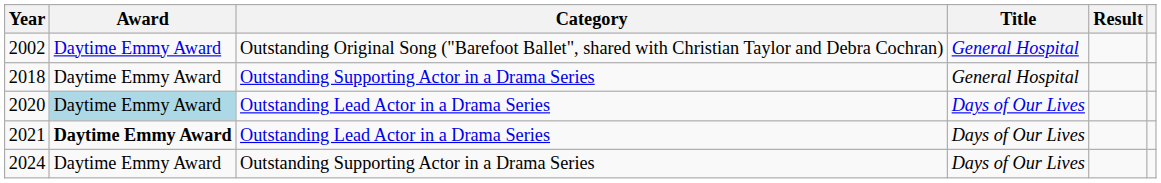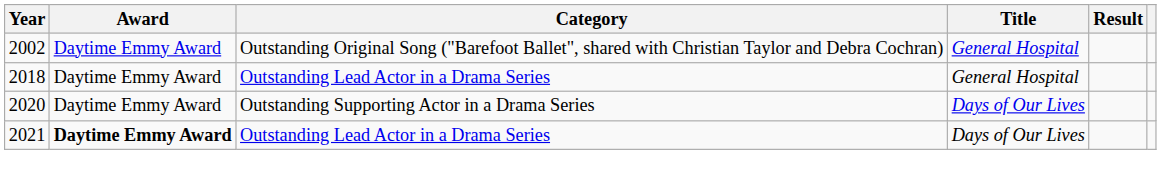 <table class="wikitable sortable plainrowheaders">
 <tr>
 <th scope="col">Year</th>
 <th scope="col">Award</th>
 <th scope="col">Category</th>
 <th scope="col">Title</th>
 <th scope="col">Result</th>
 <th scope="col" class="unsortable"></th>
 </tr>
 <tr>
 <td>2002</td>
 <td><a href='#'>Daytime Emmy Award</a></td>
 <td>Outstanding Original Song ("Barefoot Ballet", shared with Christian Taylor and Debra Cochran)</td>
 <td><em><a href='#'>General Hospital</a></em></td>
 <td></td>
 <td></td>
 </tr>
 <tr>
 <td>2018</td>
 <td>Daytime Emmy Award</td>
-<td><a href='#'>Outstanding Supporting Actor in a Drama Series</a></td>
+<td><a href='#'>Outstanding Lead Actor in a Drama Series</a></td>
 <td><em>General Hospital</em></td>
 <td></td>
 <td></td>
 </tr>
 <tr>
 <td>2020</td>
-<td style="background: lightblue;">Daytime Emmy Award</td>
-<td><a href='#'>Outstanding Lead Actor in a Drama Series</a></td>
+<td>Daytime Emmy Award</td>
+<td>Outstanding Supporting Actor in a Drama Series</td>
 <td><em><a href='#'>Days of Our Lives</a></em></td>
 <td></td>
 <td></td>
 </tr>
 <tr>
 <td>2021</td>
 <td><strong>Daytime Emmy Award</strong></td>
 <td><a href='#'>Outstanding Lead Actor in a Drama Series</a></td>
 <td><em>Days of Our Lives</em></td>
 <td></td>
 <td></td>
 </tr>
-<tr>
-<td>2024</td>
-<td>Daytime Emmy Award</td>
-<td>Outstanding Supporting Actor in a Drama Series</td>
-<td><em>Days of Our Lives</em></td>
-<td></td>
-<td></td>
-</tr>
 </table>
